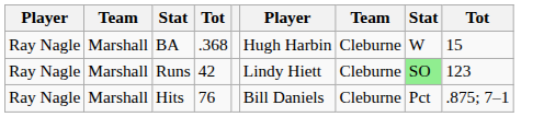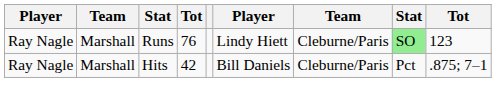 <table class="wikitable">
 <tr>
 <th>Player</th>
 <th>Team</th>
 <th>Stat</th>
 <th>Tot</th>
 <th></th>
 <th>Player</th>
 <th>Team</th>
 <th>Stat</th>
 <th>Tot</th>
 </tr>
 <tr>
 <td>Ray Nagle</td>
 <td>Marshall</td>
-<td>BA</td>
-<td>.368</td>
-<td></td>
-<td>Hugh Harbin</td>
-<td>Cleburne</td>
-<td>W</td>
-<td>15</td>
-</tr>
-<tr>
-<td>Ray Nagle</td>
-<td>Marshall</td>
 <td>Runs</td>
-<td>42</td>
+<td>76</td>
 <td></td>
 <td>Lindy Hiett</td>
-<td>Cleburne</td>
+<td>Cleburne/Paris</td>
 <td style="background: lightgreen;">SO</td>
 <td>123</td>
 </tr>
 <tr>
 <td>Ray Nagle</td>
 <td>Marshall</td>
 <td>Hits</td>
-<td>76</td>
+<td>42</td>
 <td></td>
 <td>Bill Daniels</td>
-<td>Cleburne</td>
+<td>Cleburne/Paris</td>
 <td>Pct</td>
 <td>.875; 7–1</td>
 </tr>
 </table>
